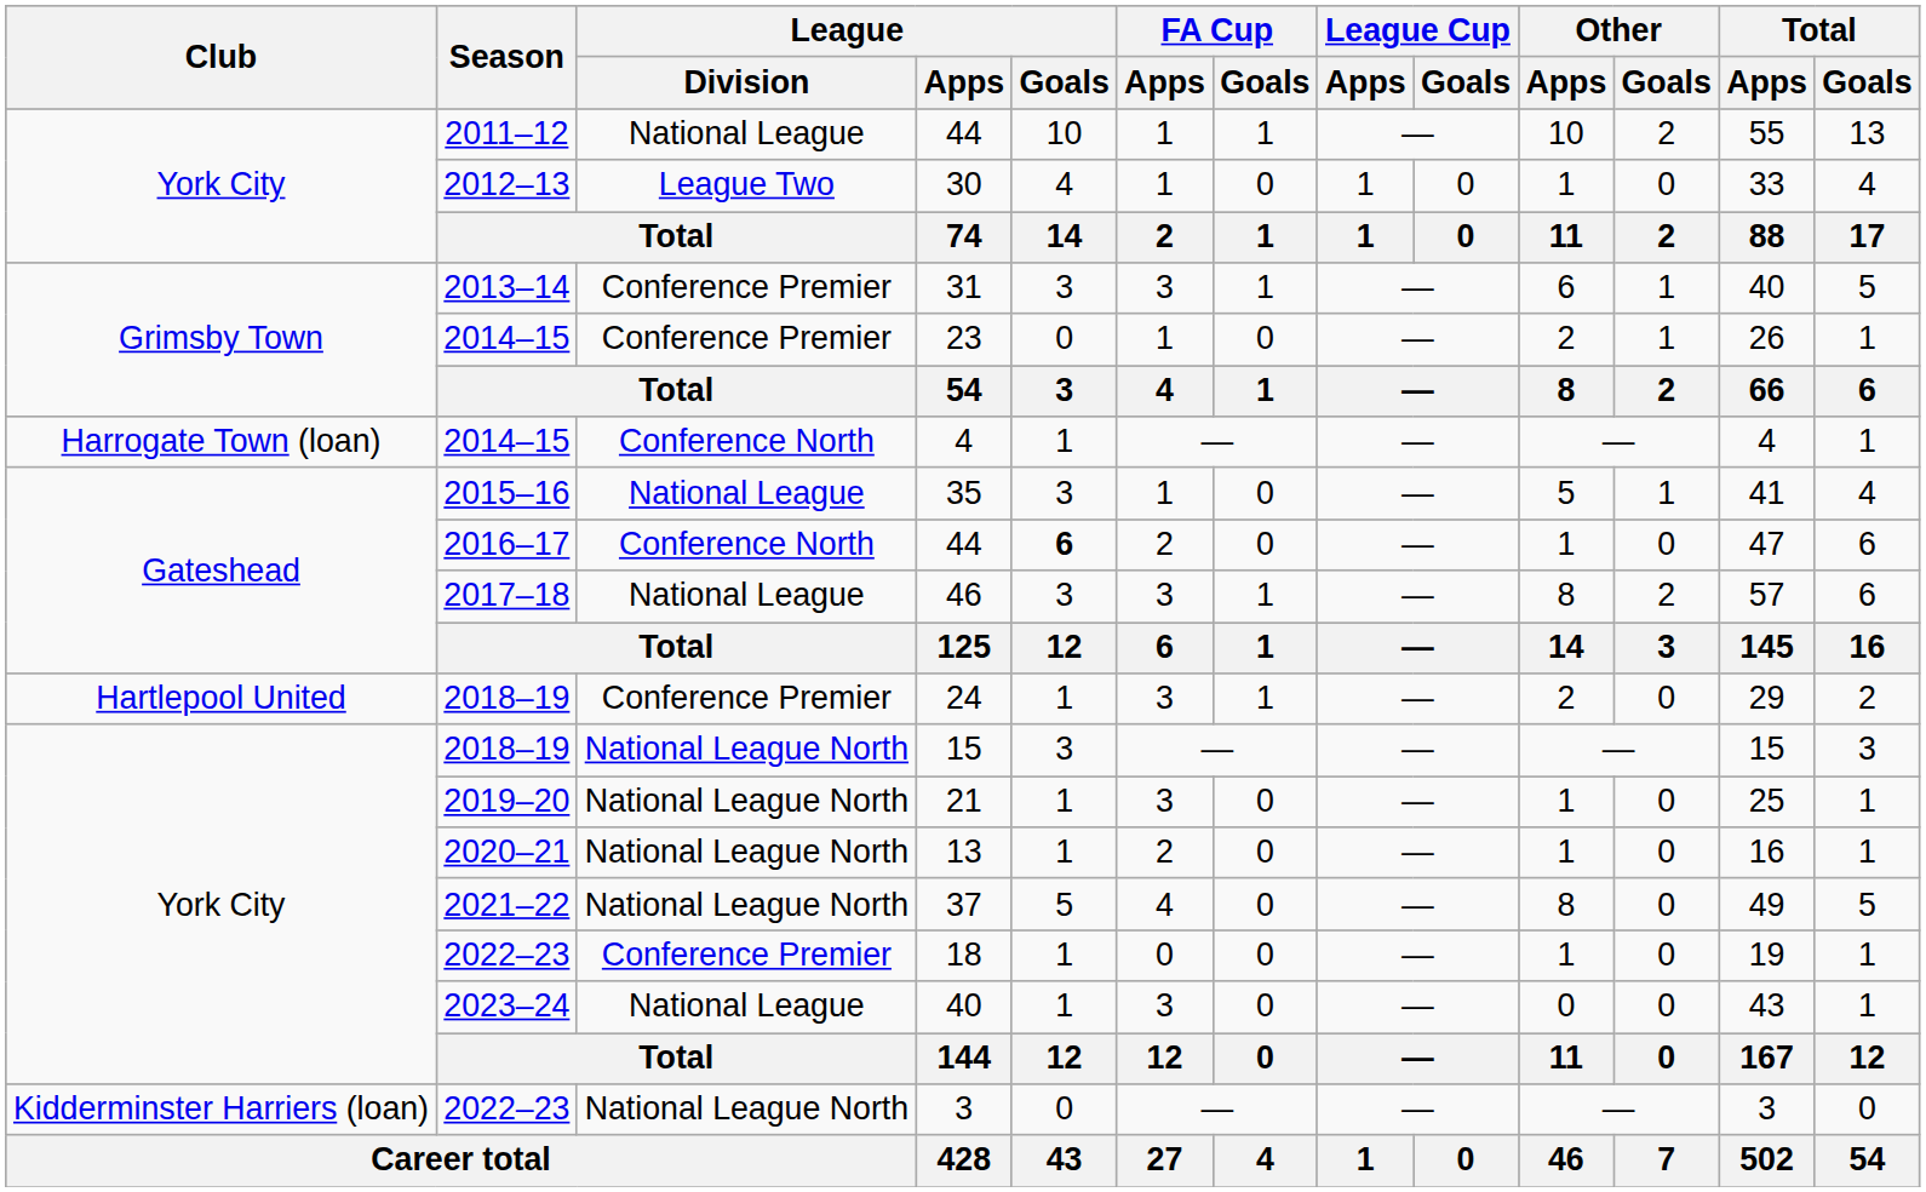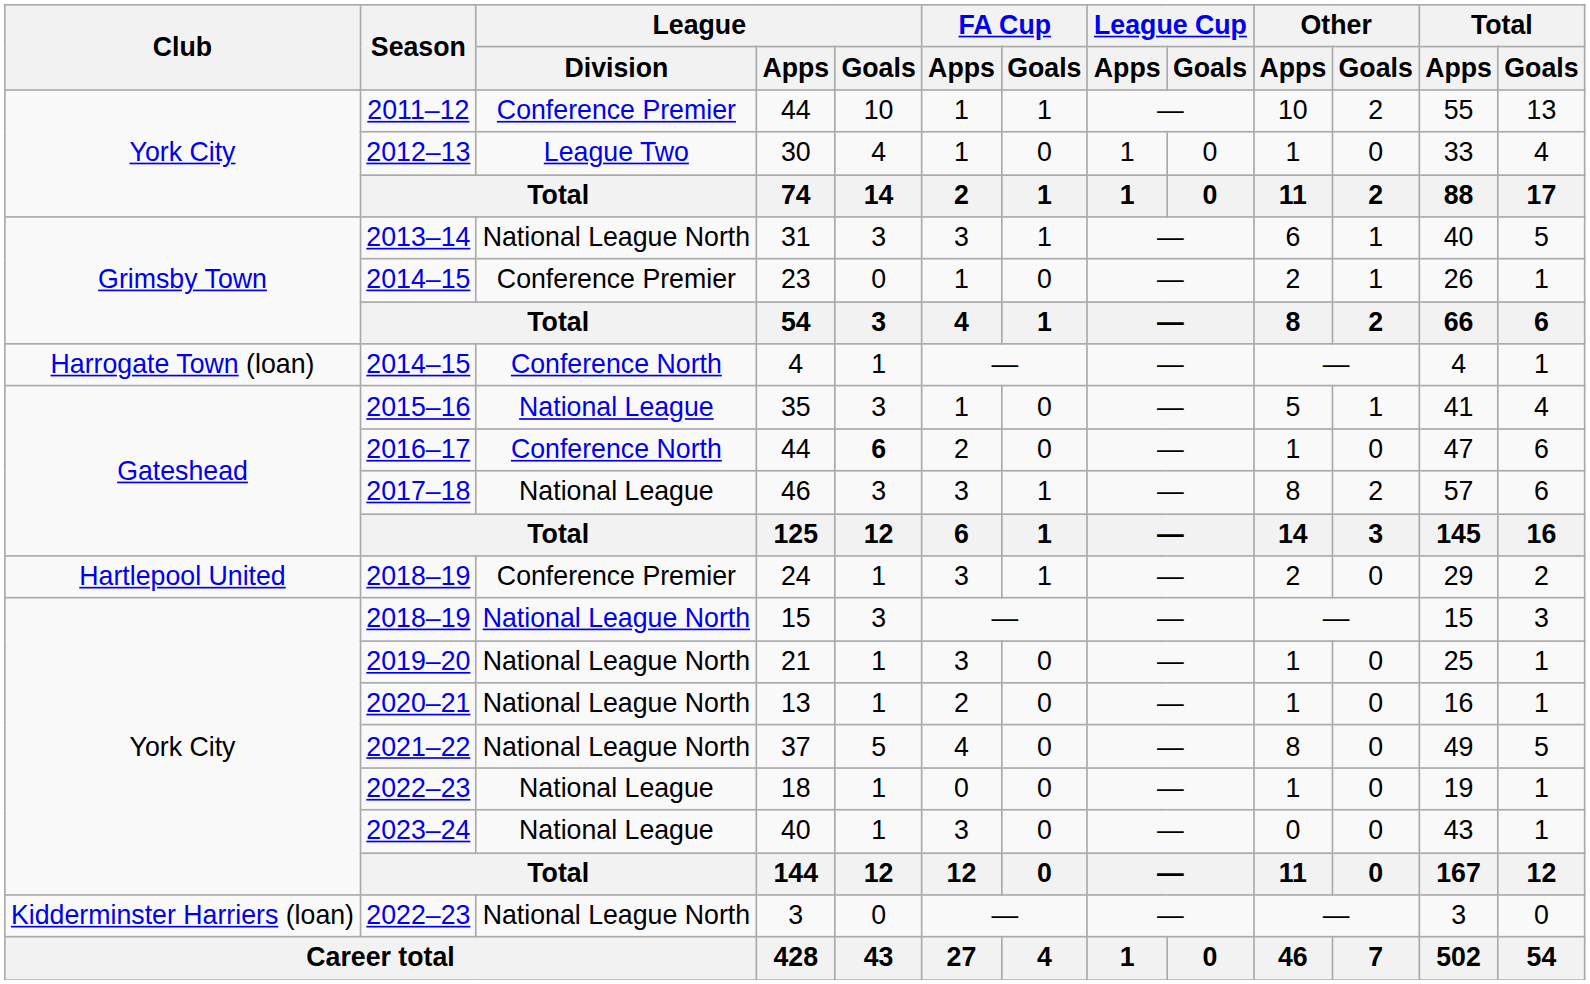 <table class=wikitable style=text-align:center>
 <tr>
 <th rowspan=2>Club</th>
 <th rowspan=2>Season</th>
 <th colspan=3>League</th>
 <th colspan=2><a href='#'>FA Cup</a></th>
 <th colspan=2><a href='#'>League Cup</a></th>
 <th colspan=2>Other</th>
 <th colspan=2>Total</th>
 </tr>
 <tr>
 <th>Division</th>
 <th>Apps</th>
 <th>Goals</th>
 <th>Apps</th>
 <th>Goals</th>
 <th>Apps</th>
 <th>Goals</th>
 <th>Apps</th>
 <th>Goals</th>
 <th>Apps</th>
 <th>Goals</th>
 </tr>
 <tr>
 <td rowspan=3><a href='#'>York City</a></td>
 <td><a href='#'>2011–12</a></td>
-<td>National League</td>
+<td><a href='#'>Conference Premier</a></td>
 <td>44</td>
 <td>10</td>
 <td>1</td>
 <td>1</td>
 <td colspan=2>—</td>
 <td>10</td>
 <td>2</td>
 <td>55</td>
 <td>13</td>
 </tr>
 <tr>
 <td><a href='#'>2012–13</a></td>
 <td><a href='#'>League Two</a></td>
 <td>30</td>
 <td>4</td>
 <td>1</td>
 <td>0</td>
 <td>1</td>
 <td>0</td>
 <td>1</td>
 <td>0</td>
 <td>33</td>
 <td>4</td>
 </tr>
 <tr>
 <th colspan=2>Total</th>
 <th>74</th>
 <th>14</th>
 <th>2</th>
 <th>1</th>
 <th>1</th>
 <th>0</th>
 <th>11</th>
 <th>2</th>
 <th>88</th>
 <th>17</th>
 </tr>
 <tr>
 <td rowspan=3><a href='#'>Grimsby Town</a></td>
 <td><a href='#'>2013–14</a></td>
-<td>Conference Premier</td>
+<td>National League North</td>
 <td>31</td>
 <td>3</td>
 <td>3</td>
 <td>1</td>
 <td colspan=2>—</td>
 <td>6</td>
 <td>1</td>
 <td>40</td>
 <td>5</td>
 </tr>
 <tr>
 <td><a href='#'>2014–15</a></td>
 <td>Conference Premier</td>
 <td>23</td>
 <td>0</td>
 <td>1</td>
 <td>0</td>
 <td colspan=2>—</td>
 <td>2</td>
 <td>1</td>
 <td>26</td>
 <td>1</td>
 </tr>
 <tr>
 <th colspan=2>Total</th>
 <th>54</th>
 <th>3</th>
 <th>4</th>
 <th>1</th>
 <th colspan=2>—</th>
 <th>8</th>
 <th>2</th>
 <th>66</th>
 <th>6</th>
 </tr>
 <tr>
 <td><a href='#'>Harrogate Town</a> (loan)</td>
 <td><a href='#'>2014–15</a></td>
 <td><a href='#'>Conference North</a></td>
 <td>4</td>
 <td>1</td>
 <td colspan=2>—</td>
 <td colspan=2>—</td>
 <td colspan=2>—</td>
 <td>4</td>
 <td>1</td>
 </tr>
 <tr>
 <td rowspan=4><a href='#'>Gateshead</a></td>
 <td><a href='#'>2015–16</a></td>
 <td><a href='#'>National League</a></td>
 <td>35</td>
 <td>3</td>
 <td>1</td>
 <td>0</td>
 <td colspan=2>—</td>
 <td>5</td>
 <td>1</td>
 <td>41</td>
 <td>4</td>
 </tr>
 <tr>
 <td><a href='#'>2016–17</a></td>
 <td><a href='#'>Conference North</a></td>
 <td>44</td>
 <td><strong>6</strong></td>
 <td>2</td>
 <td>0</td>
 <td colspan=2>—</td>
 <td>1</td>
 <td>0</td>
 <td>47</td>
 <td>6</td>
 </tr>
 <tr>
 <td><a href='#'>2017–18</a></td>
 <td>National League</td>
 <td>46</td>
 <td>3</td>
 <td>3</td>
 <td>1</td>
 <td colspan=2>—</td>
 <td>8</td>
 <td>2</td>
 <td>57</td>
 <td>6</td>
 </tr>
 <tr>
 <th colspan=2>Total</th>
 <th>125</th>
 <th>12</th>
 <th>6</th>
 <th>1</th>
 <th colspan=2>—</th>
 <th>14</th>
 <th>3</th>
 <th>145</th>
 <th>16</th>
 </tr>
 <tr>
 <td><a href='#'>Hartlepool United</a></td>
 <td><a href='#'>2018–19</a></td>
 <td>Conference Premier</td>
 <td>24</td>
 <td>1</td>
 <td>3</td>
 <td>1</td>
 <td colspan=2>—</td>
 <td>2</td>
 <td>0</td>
 <td>29</td>
 <td>2</td>
 </tr>
 <tr>
 <td rowspan=7>York City</td>
 <td><a href='#'>2018–19</a></td>
 <td><a href='#'>National League North</a></td>
 <td>15</td>
 <td>3</td>
 <td colspan=2>—</td>
 <td colspan=2>—</td>
 <td colspan=2>—</td>
 <td>15</td>
 <td>3</td>
 </tr>
 <tr>
 <td><a href='#'>2019–20</a></td>
 <td>National League North</td>
 <td>21</td>
 <td>1</td>
 <td>3</td>
 <td>0</td>
 <td colspan=2>—</td>
 <td>1</td>
 <td>0</td>
 <td>25</td>
 <td>1</td>
 </tr>
 <tr>
 <td><a href='#'>2020–21</a></td>
 <td>National League North</td>
 <td>13</td>
 <td>1</td>
 <td>2</td>
 <td>0</td>
 <td colspan=2>—</td>
 <td>1</td>
 <td>0</td>
 <td>16</td>
 <td>1</td>
 </tr>
 <tr>
 <td><a href='#'>2021–22</a></td>
 <td>National League North</td>
 <td>37</td>
 <td>5</td>
 <td>4</td>
 <td>0</td>
 <td colspan=2>—</td>
 <td>8</td>
 <td>0</td>
 <td>49</td>
 <td>5</td>
 </tr>
 <tr>
 <td><a href='#'>2022–23</a></td>
-<td><a href='#'>Conference Premier</a></td>
+<td>National League</td>
 <td>18</td>
 <td>1</td>
 <td>0</td>
 <td>0</td>
 <td colspan=2>—</td>
 <td>1</td>
 <td>0</td>
 <td>19</td>
 <td>1</td>
 </tr>
 <tr>
 <td><a href='#'>2023–24</a></td>
 <td>National League</td>
 <td>40</td>
 <td>1</td>
 <td>3</td>
 <td>0</td>
 <td colspan=2>—</td>
 <td>0</td>
 <td>0</td>
 <td>43</td>
 <td>1</td>
 </tr>
 <tr>
 <th colspan=2>Total</th>
 <th>144</th>
 <th>12</th>
 <th>12</th>
 <th>0</th>
 <th colspan=2>—</th>
 <th>11</th>
 <th>0</th>
 <th>167</th>
 <th>12</th>
 </tr>
 <tr>
 <td><a href='#'>Kidderminster Harriers</a> (loan)</td>
 <td><a href='#'>2022–23</a></td>
 <td>National League North</td>
 <td>3</td>
 <td>0</td>
 <td colspan=2>—</td>
 <td colspan=2>—</td>
 <td colspan=2>—</td>
 <td>3</td>
 <td>0</td>
 </tr>
 <tr>
 <th colspan=3>Career total</th>
 <th>428</th>
 <th>43</th>
 <th>27</th>
 <th>4</th>
 <th>1</th>
 <th>0</th>
 <th>46</th>
 <th>7</th>
 <th>502</th>
 <th>54</th>
 </tr>
 </table>
